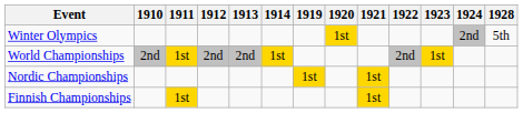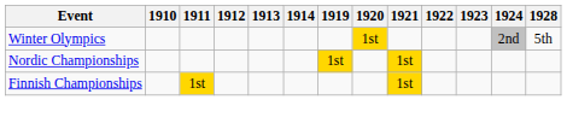 <table class="wikitable">
 <tr>
 <th>Event</th>
 <th>1910</th>
 <th>1911</th>
 <th>1912</th>
 <th>1913</th>
 <th>1914</th>
 <th>1919</th>
 <th>1920</th>
 <th>1921</th>
 <th>1922</th>
 <th>1923</th>
 <th>1924</th>
 <th>1928</th>
 </tr>
 <tr>
 <td><a href='#'>Winter Olympics</a></td>
 <td></td>
 <td></td>
 <td></td>
 <td></td>
 <td></td>
 <td></td>
 <td align="center" bgcolor="gold">1st</td>
 <td></td>
 <td></td>
 <td></td>
 <td align="center" bgcolor="silver">2nd</td>
 <td align="center">5th</td>
 </tr>
 <tr>
-<td><a href='#'>World Championships</a></td>
-<td align="center" bgcolor="silver">2nd</td>
-<td align="center" bgcolor="gold">1st</td>
-<td align="center" bgcolor="silver">2nd</td>
-<td align="center" bgcolor="silver">2nd</td>
-<td align="center" bgcolor="gold">1st</td>
-<td></td>
-<td></td>
-<td></td>
-<td align="center" bgcolor="silver">2nd</td>
-<td align="center" bgcolor="gold">1st</td>
-<td></td>
-<td></td>
-</tr>
-<tr>
 <td><a href='#'>Nordic Championships</a></td>
 <td></td>
 <td></td>
 <td></td>
 <td></td>
 <td></td>
 <td align="center" bgcolor="gold">1st</td>
 <td></td>
 <td align="center" bgcolor="gold">1st</td>
 <td></td>
 <td></td>
 <td></td>
 <td></td>
 </tr>
 <tr>
 <td><a href='#'>Finnish Championships</a></td>
 <td></td>
 <td align="center" bgcolor="gold">1st</td>
 <td></td>
 <td></td>
 <td></td>
 <td></td>
 <td></td>
 <td align="center" bgcolor="gold">1st</td>
 <td></td>
 <td></td>
 <td></td>
 <td></td>
 </tr>
 </table>
